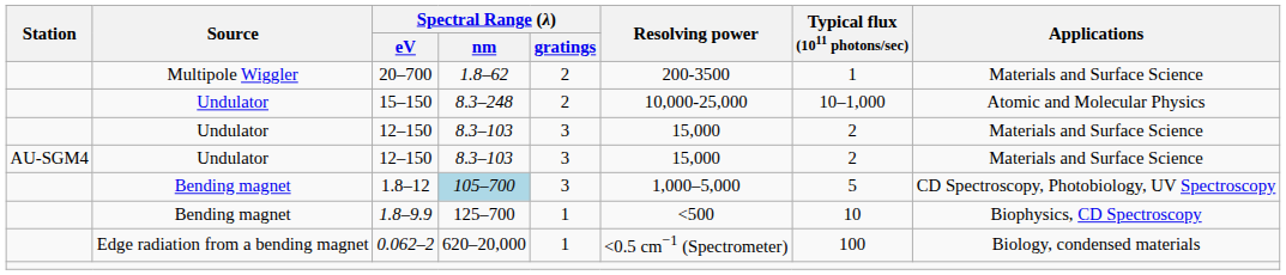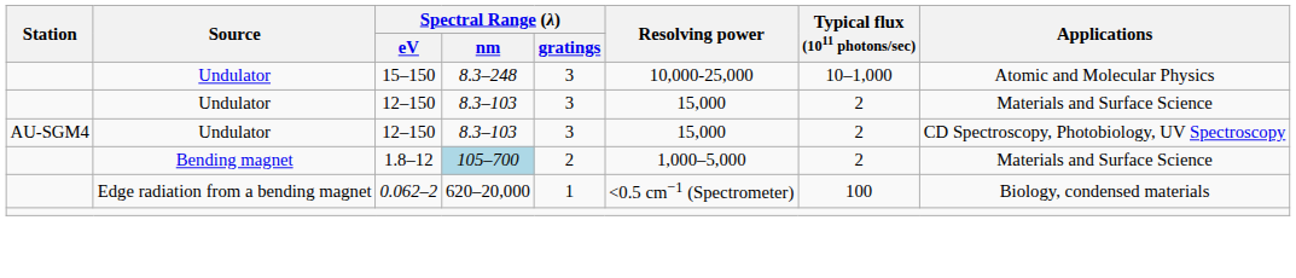 <table class="wikitable" style="margin:1em auto; text-align:center;">
 <tr>
 <th rowspan="2">Station</th>
 <th rowspan="2">Source</th>
 <th colspan="3"><a href='#'>Spectral Range</a> (<em>λ</em>)</th>
 <th rowspan="2">Resolving power</th>
 <th rowspan="2">Typical flux<br><small>(10<sup>11</sup> photons/sec)</small></th>
 <th rowspan="2">Applications</th>
 </tr>
 <tr>
 <th><a href='#'>eV</a></th>
 <th><a href='#'>nm</a></th>
 <th><a href='#'>gratings</a></th>
 </tr>
 <tr>
 <td></td>
-<td>Multipole <a href='#'>Wiggler</a></td>
-<td>20–700</td>
-<td><em>1.8–62</em></td>
-<td>2</td>
-<td>200-3500</td>
-<td>1</td>
-<td>Materials and Surface Science</td>
-</tr>
-<tr>
-<td></td>
 <td><a href='#'>Undulator</a></td>
 <td>15–150</td>
 <td><em>8.3–248</em></td>
-<td>2</td>
+<td>3</td>
 <td>10,000-25,000</td>
 <td>10–1,000</td>
 <td>Atomic and Molecular Physics</td>
 </tr>
 <tr>
 <td></td>
 <td>Undulator</td>
 <td>12–150</td>
 <td><em>8.3–103</em></td>
 <td>3</td>
 <td>15,000</td>
 <td>2</td>
 <td>Materials and Surface Science</td>
 </tr>
 <tr>
 <td>AU-SGM4</td>
 <td>Undulator</td>
 <td>12–150</td>
 <td><em>8.3–103</em></td>
 <td>3</td>
 <td>15,000</td>
 <td>2</td>
-<td>Materials and Surface Science</td>
+<td>CD Spectroscopy, Photobiology, UV <a href='#'>Spectroscopy</a></td>
 </tr>
 <tr>
 <td></td>
 <td><a href='#'>Bending magnet</a></td>
 <td>1.8–12</td>
 <td style="background: lightblue;"><em>105–700</em></td>
-<td>3</td>
+<td>2</td>
 <td>1,000–5,000</td>
-<td>5</td>
-<td>CD Spectroscopy, Photobiology, UV <a href='#'>Spectroscopy</a></td>
-</tr>
-<tr>
-<td></td>
-<td>Bending magnet</td>
-<td><em>1.8–9.9</em></td>
-<td>125–700</td>
-<td>1</td>
-<td><500</td>
-<td>10</td>
-<td>Biophysics, <a href='#'>CD Spectroscopy</a></td>
+<td>2</td>
+<td>Materials and Surface Science</td>
 </tr>
 <tr>
 <td></td>
 <td>Edge radiation from a bending magnet</td>
 <td><em>0.062–2</em></td>
 <td>620–20,000</td>
 <td>1</td>
 <td><0.5 cm<sup>−1</sup> (Spectrometer)</td>
 <td>100</td>
 <td>Biology, condensed materials</td>
 </tr>
 <tr>
 <td colspan="8" align=left></td>
 </tr>
 </table>
